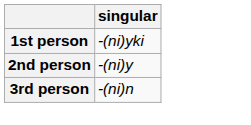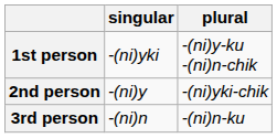 <table class="wikitable">
 <tr>
 <th></th>
 <th>singular</th>
+<th>plural</th>
 </tr>
 <tr>
 <th>1st person</th>
 <td><em>-(ni)yki</em></td>
+<td><em>-(ni)y-ku</em><br><em>-(ni)n-chik</em></td>
 </tr>
 <tr>
 <th>2nd person</th>
 <td><em>-(ni)y</em></td>
+<td><em>-(ni)yki-chik</em></td>
 </tr>
 <tr>
 <th>3rd person</th>
 <td><em>-(ni)n</em></td>
+<td><em>-(ni)n-ku</em></td>
 </tr>
 </table>
